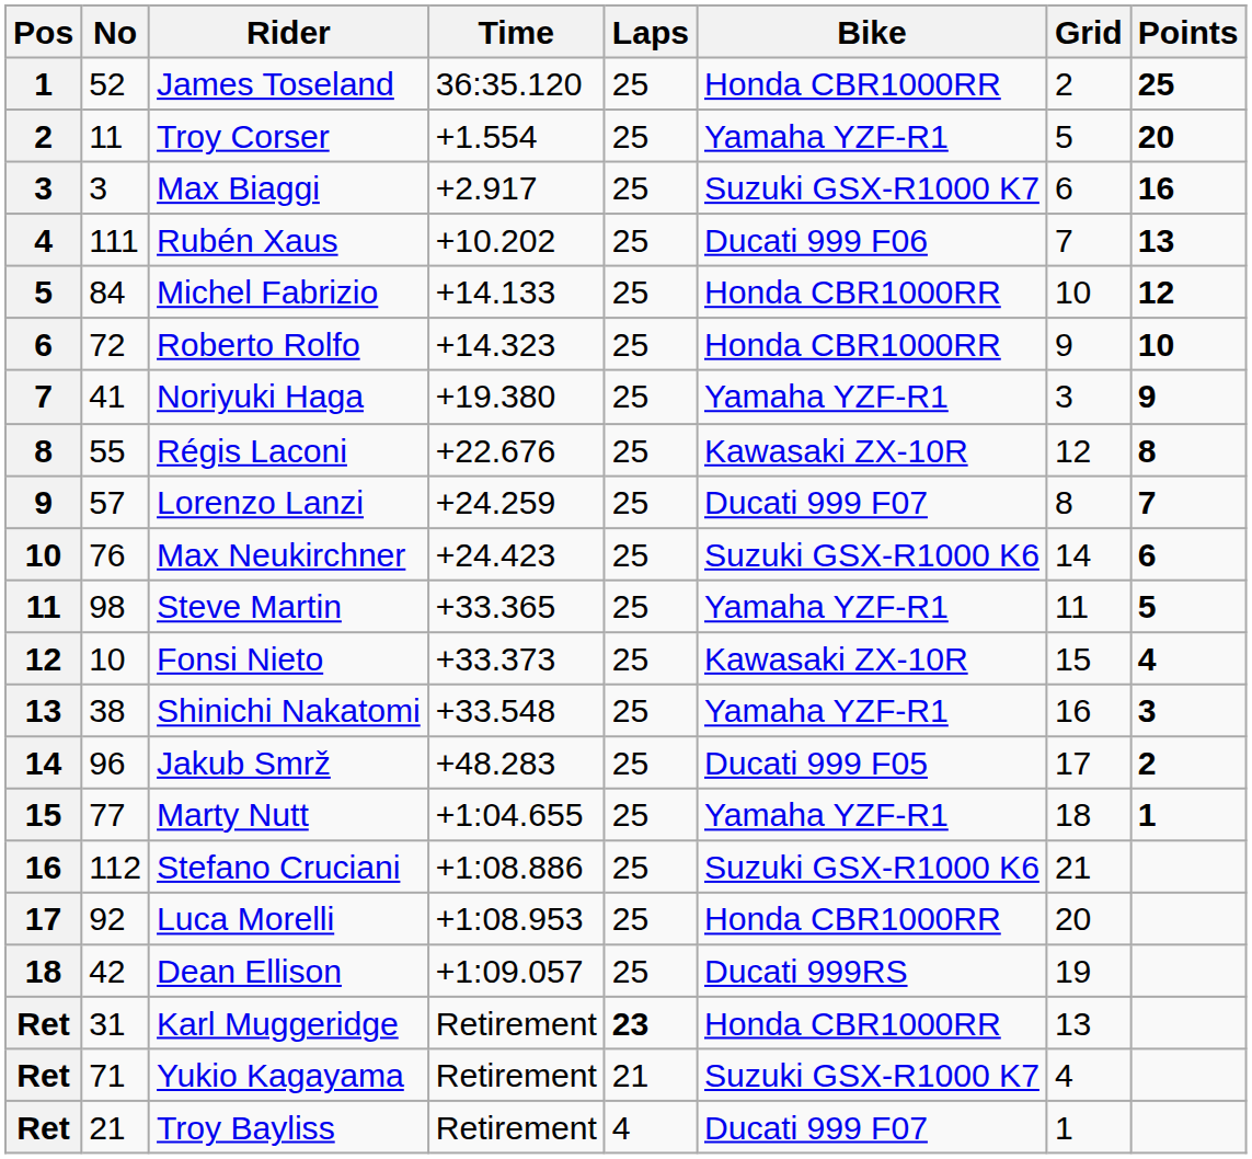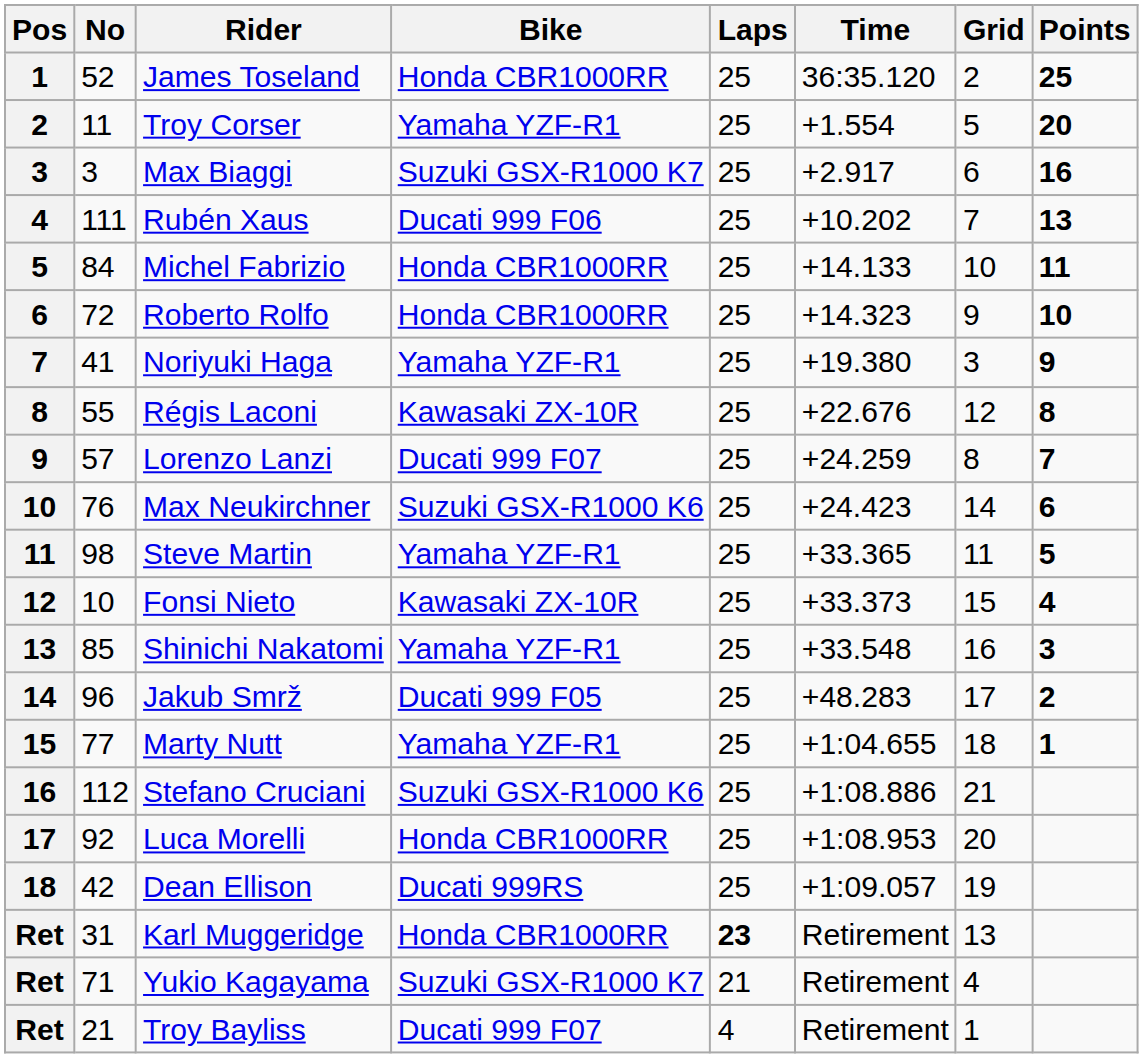 <table class="wikitable" style="font-size: 95%;">
 <tr>
 <th>Pos</th>
 <th>No</th>
 <th>Rider</th>
+<th>Bike</th>
+<th>Laps</th>
 <th>Time</th>
-<th>Laps</th>
-<th>Bike</th>
 <th>Grid</th>
 <th>Points</th>
 </tr>
 <tr>
 <th>1</th>
 <td>52</td>
 <td> <a href='#'>James Toseland</a></td>
+<td><a href='#'>Honda CBR1000RR</a></td>
+<td>25</td>
 <td>36:35.120</td>
-<td>25</td>
-<td><a href='#'>Honda CBR1000RR</a></td>
 <td>2</td>
 <td><strong>25</strong></td>
 </tr>
 <tr>
 <th>2</th>
 <td>11</td>
 <td> <a href='#'>Troy Corser</a></td>
+<td><a href='#'>Yamaha YZF-R1</a></td>
+<td>25</td>
 <td>+1.554</td>
-<td>25</td>
-<td><a href='#'>Yamaha YZF-R1</a></td>
 <td>5</td>
 <td><strong>20</strong></td>
 </tr>
 <tr>
 <th>3</th>
 <td>3</td>
 <td> <a href='#'>Max Biaggi</a></td>
+<td><a href='#'>Suzuki GSX-R1000 K7</a></td>
+<td>25</td>
 <td>+2.917</td>
-<td>25</td>
-<td><a href='#'>Suzuki GSX-R1000 K7</a></td>
 <td>6</td>
 <td><strong>16</strong></td>
 </tr>
 <tr>
 <th>4</th>
 <td>111</td>
 <td> <a href='#'>Rubén Xaus</a></td>
+<td><a href='#'>Ducati 999 F06</a></td>
+<td>25</td>
 <td>+10.202</td>
-<td>25</td>
-<td><a href='#'>Ducati 999 F06</a></td>
 <td>7</td>
 <td><strong>13</strong></td>
 </tr>
 <tr>
 <th>5</th>
 <td>84</td>
 <td> <a href='#'>Michel Fabrizio</a></td>
+<td><a href='#'>Honda CBR1000RR</a></td>
+<td>25</td>
 <td>+14.133</td>
-<td>25</td>
-<td><a href='#'>Honda CBR1000RR</a></td>
 <td>10</td>
-<td><strong>12</strong></td>
+<td><strong>11</strong></td>
 </tr>
 <tr>
 <th>6</th>
 <td>72</td>
 <td> <a href='#'>Roberto Rolfo</a></td>
+<td><a href='#'>Honda CBR1000RR</a></td>
+<td>25</td>
 <td>+14.323</td>
-<td>25</td>
-<td><a href='#'>Honda CBR1000RR</a></td>
 <td>9</td>
 <td><strong>10</strong></td>
 </tr>
 <tr>
 <th>7</th>
 <td>41</td>
 <td> <a href='#'>Noriyuki Haga</a></td>
+<td><a href='#'>Yamaha YZF-R1</a></td>
+<td>25</td>
 <td>+19.380</td>
-<td>25</td>
-<td><a href='#'>Yamaha YZF-R1</a></td>
 <td>3</td>
 <td><strong>9</strong></td>
 </tr>
 <tr>
 <th>8</th>
 <td>55</td>
 <td> <a href='#'>Régis Laconi</a></td>
+<td><a href='#'>Kawasaki ZX-10R</a></td>
+<td>25</td>
 <td>+22.676</td>
-<td>25</td>
-<td><a href='#'>Kawasaki ZX-10R</a></td>
 <td>12</td>
 <td><strong>8</strong></td>
 </tr>
 <tr>
 <th>9</th>
 <td>57</td>
 <td> <a href='#'>Lorenzo Lanzi</a></td>
+<td><a href='#'>Ducati 999 F07</a></td>
+<td>25</td>
 <td>+24.259</td>
-<td>25</td>
-<td><a href='#'>Ducati 999 F07</a></td>
 <td>8</td>
 <td><strong>7</strong></td>
 </tr>
 <tr>
 <th>10</th>
 <td>76</td>
 <td> <a href='#'>Max Neukirchner</a></td>
+<td><a href='#'>Suzuki GSX-R1000 K6</a></td>
+<td>25</td>
 <td>+24.423</td>
-<td>25</td>
-<td><a href='#'>Suzuki GSX-R1000 K6</a></td>
 <td>14</td>
 <td><strong>6</strong></td>
 </tr>
 <tr>
 <th>11</th>
 <td>98</td>
 <td> <a href='#'>Steve Martin</a></td>
+<td><a href='#'>Yamaha YZF-R1</a></td>
+<td>25</td>
 <td>+33.365</td>
-<td>25</td>
-<td><a href='#'>Yamaha YZF-R1</a></td>
 <td>11</td>
 <td><strong>5</strong></td>
 </tr>
 <tr>
 <th>12</th>
 <td>10</td>
 <td> <a href='#'>Fonsi Nieto</a></td>
+<td><a href='#'>Kawasaki ZX-10R</a></td>
+<td>25</td>
 <td>+33.373</td>
-<td>25</td>
-<td><a href='#'>Kawasaki ZX-10R</a></td>
 <td>15</td>
 <td><strong>4</strong></td>
 </tr>
 <tr>
 <th>13</th>
-<td>38</td>
+<td>85</td>
 <td> <a href='#'>Shinichi Nakatomi</a></td>
+<td><a href='#'>Yamaha YZF-R1</a></td>
+<td>25</td>
 <td>+33.548</td>
-<td>25</td>
-<td><a href='#'>Yamaha YZF-R1</a></td>
 <td>16</td>
 <td><strong>3</strong></td>
 </tr>
 <tr>
 <th>14</th>
 <td>96</td>
 <td> <a href='#'>Jakub Smrž</a></td>
+<td><a href='#'>Ducati 999 F05</a></td>
+<td>25</td>
 <td>+48.283</td>
-<td>25</td>
-<td><a href='#'>Ducati 999 F05</a></td>
 <td>17</td>
 <td><strong>2</strong></td>
 </tr>
 <tr>
 <th>15</th>
 <td>77</td>
 <td> <a href='#'>Marty Nutt</a></td>
+<td><a href='#'>Yamaha YZF-R1</a></td>
+<td>25</td>
 <td>+1:04.655</td>
-<td>25</td>
-<td><a href='#'>Yamaha YZF-R1</a></td>
 <td>18</td>
 <td><strong>1</strong></td>
 </tr>
 <tr>
 <th>16</th>
 <td>112</td>
 <td> <a href='#'>Stefano Cruciani</a></td>
+<td><a href='#'>Suzuki GSX-R1000 K6</a></td>
+<td>25</td>
 <td>+1:08.886</td>
-<td>25</td>
-<td><a href='#'>Suzuki GSX-R1000 K6</a></td>
 <td>21</td>
 <td></td>
 </tr>
 <tr>
 <th>17</th>
 <td>92</td>
 <td> <a href='#'>Luca Morelli</a></td>
+<td><a href='#'>Honda CBR1000RR</a></td>
+<td>25</td>
 <td>+1:08.953</td>
-<td>25</td>
-<td><a href='#'>Honda CBR1000RR</a></td>
 <td>20</td>
 <td></td>
 </tr>
 <tr>
 <th>18</th>
 <td>42</td>
 <td> <a href='#'>Dean Ellison</a></td>
+<td><a href='#'>Ducati 999RS</a></td>
+<td>25</td>
 <td>+1:09.057</td>
-<td>25</td>
-<td><a href='#'>Ducati 999RS</a></td>
 <td>19</td>
 <td></td>
 </tr>
 <tr>
 <th>Ret</th>
 <td>31</td>
 <td> <a href='#'>Karl Muggeridge</a></td>
+<td><a href='#'>Honda CBR1000RR</a></td>
+<td><strong>23</strong></td>
 <td>Retirement</td>
-<td><strong>23</strong></td>
-<td><a href='#'>Honda CBR1000RR</a></td>
 <td>13</td>
 <td></td>
 </tr>
 <tr>
 <th>Ret</th>
 <td>71</td>
 <td> <a href='#'>Yukio Kagayama</a></td>
+<td><a href='#'>Suzuki GSX-R1000 K7</a></td>
+<td>21</td>
 <td>Retirement</td>
-<td>21</td>
-<td><a href='#'>Suzuki GSX-R1000 K7</a></td>
 <td>4</td>
 <td></td>
 </tr>
 <tr>
 <th>Ret</th>
 <td>21</td>
 <td> <a href='#'>Troy Bayliss</a></td>
+<td><a href='#'>Ducati 999 F07</a></td>
+<td>4</td>
 <td>Retirement</td>
-<td>4</td>
-<td><a href='#'>Ducati 999 F07</a></td>
 <td>1</td>
 <td></td>
 </tr>
 </table>
